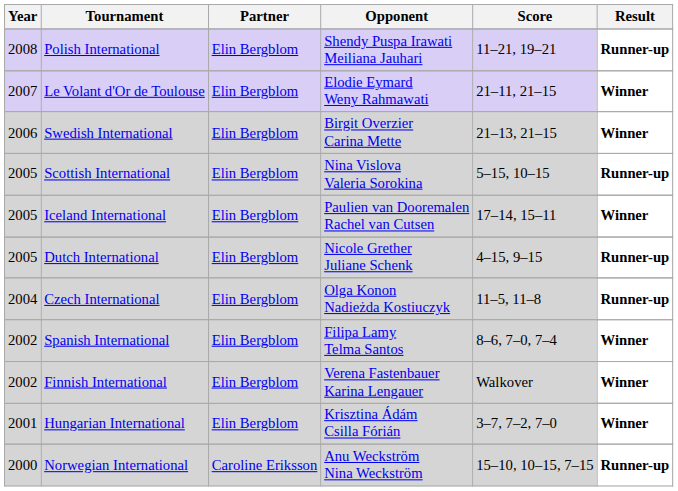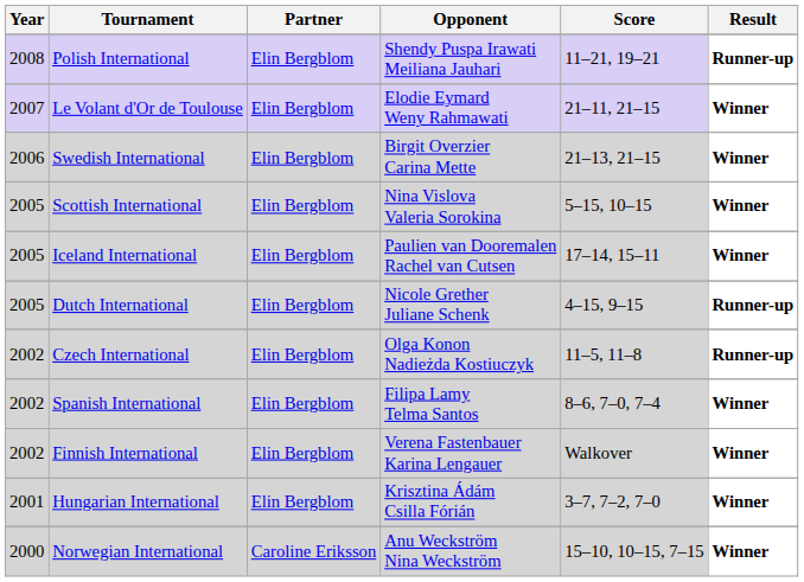 <table class="sortable wikitable" style="font-size: 90%;">
 <tr>
 <th>Year</th>
 <th>Tournament</th>
 <th>Partner</th>
 <th>Opponent</th>
 <th>Score</th>
 <th>Result</th>
 </tr>
 <tr>
 </tr>
 <tr style="background:#D8CEF6">
 <td align="center">2008</td>
 <td align="left"><a href='#'>Polish International</a></td>
 <td align="left"> <a href='#'>Elin Bergblom</a></td>
 <td align="left"> <a href='#'>Shendy Puspa Irawati</a><br> <a href='#'>Meiliana Jauhari</a></td>
 <td align="left">11–21, 19–21</td>
 <td style="text-align:left; background:white"> <strong>Runner-up</strong></td>
 </tr>
 <tr>
 </tr>
 <tr style="background:#D8CEF6">
 <td align="center">2007</td>
 <td align="left"><a href='#'>Le Volant d'Or de Toulouse</a></td>
 <td align="left"> <a href='#'>Elin Bergblom</a></td>
 <td align="left"> <a href='#'>Elodie Eymard</a><br> <a href='#'>Weny Rahmawati</a></td>
 <td align="left">21–11, 21–15</td>
 <td style="text-align:left; background:white"> <strong>Winner</strong></td>
 </tr>
 <tr>
 </tr>
 <tr style="background:#D5D5D5">
 <td align="center">2006</td>
 <td align="left"><a href='#'>Swedish International</a></td>
 <td align="left"> <a href='#'>Elin Bergblom</a></td>
 <td align="left"> <a href='#'>Birgit Overzier</a><br> <a href='#'>Carina Mette</a></td>
 <td align="left">21–13, 21–15</td>
 <td style="text-align:left; background:white"> <strong>Winner</strong></td>
 </tr>
 <tr>
 </tr>
 <tr style="background:#D5D5D5">
 <td align="center">2005</td>
 <td align="left"><a href='#'>Scottish International</a></td>
 <td align="left"> <a href='#'>Elin Bergblom</a></td>
 <td align="left"> <a href='#'>Nina Vislova</a><br> <a href='#'>Valeria Sorokina</a></td>
 <td align="left">5–15, 10–15</td>
-<td style="text-align:left; background:white"> <strong>Runner-up</strong></td>
+<td style="text-align:left; background:white"> <strong>Winner</strong></td>
 </tr>
 <tr>
 </tr>
 <tr style="background:#D5D5D5">
 <td align="center">2005</td>
 <td align="left"><a href='#'>Iceland International</a></td>
 <td align="left"> <a href='#'>Elin Bergblom</a></td>
 <td align="left"> <a href='#'>Paulien van Dooremalen</a><br> <a href='#'>Rachel van Cutsen</a></td>
 <td align="left">17–14, 15–11</td>
 <td style="text-align:left; background:white"> <strong>Winner</strong></td>
 </tr>
 <tr>
 </tr>
 <tr style="background:#D5D5D5">
 <td align="center">2005</td>
 <td align="left"><a href='#'>Dutch International</a></td>
 <td align="left"> <a href='#'>Elin Bergblom</a></td>
 <td align="left"> <a href='#'>Nicole Grether</a><br> <a href='#'>Juliane Schenk</a></td>
 <td align="left">4–15, 9–15</td>
 <td style="text-align:left; background:white"> <strong>Runner-up</strong></td>
 </tr>
 <tr>
 </tr>
 <tr style="background:#D5D5D5">
-<td align="center">2004</td>
+<td align="center">2002</td>
 <td align="left"><a href='#'>Czech International</a></td>
 <td align="left"> <a href='#'>Elin Bergblom</a></td>
 <td align="left"> <a href='#'>Olga Konon</a><br> <a href='#'>Nadieżda Kostiuczyk</a></td>
 <td align="left">11–5, 11–8</td>
 <td style="text-align:left; background:white"> <strong>Runner-up</strong></td>
 </tr>
 <tr>
 </tr>
 <tr style="background:#D5D5D5">
 <td align="center">2002</td>
 <td align="left"><a href='#'>Spanish International</a></td>
 <td align="left"> <a href='#'>Elin Bergblom</a></td>
 <td align="left"> <a href='#'>Filipa Lamy</a><br> <a href='#'>Telma Santos</a></td>
 <td align="left">8–6, 7–0, 7–4</td>
 <td style="text-align:left; background:white"> <strong>Winner</strong></td>
 </tr>
 <tr>
 </tr>
 <tr style="background:#D5D5D5">
 <td align="center">2002</td>
 <td align="left"><a href='#'>Finnish International</a></td>
 <td align="left"> <a href='#'>Elin Bergblom</a></td>
 <td align="left"> <a href='#'>Verena Fastenbauer</a><br> <a href='#'>Karina Lengauer</a></td>
 <td align="left">Walkover</td>
 <td style="text-align:left; background:white"> <strong>Winner</strong></td>
 </tr>
 <tr>
 </tr>
 <tr style="background:#D5D5D5">
 <td align="center">2001</td>
 <td align="left"><a href='#'>Hungarian International</a></td>
 <td align="left"> <a href='#'>Elin Bergblom</a></td>
 <td align="left"> <a href='#'>Krisztina Ádám</a><br> <a href='#'>Csilla Fórián</a></td>
 <td align="left">3–7, 7–2, 7–0</td>
 <td style="text-align:left; background:white"> <strong>Winner</strong></td>
 </tr>
 <tr>
 </tr>
 <tr style="background:#D5D5D5">
 <td align="center">2000</td>
 <td align="left"><a href='#'>Norwegian International</a></td>
 <td align="left"> <a href='#'>Caroline Eriksson</a></td>
 <td align="left"> <a href='#'>Anu Weckström</a><br> <a href='#'>Nina Weckström</a></td>
 <td align="left">15–10, 10–15, 7–15</td>
-<td style="text-align:left; background:white"> <strong>Runner-up</strong></td>
+<td style="text-align:left; background:white"> <strong>Winner</strong></td>
 </tr>
 </table>
